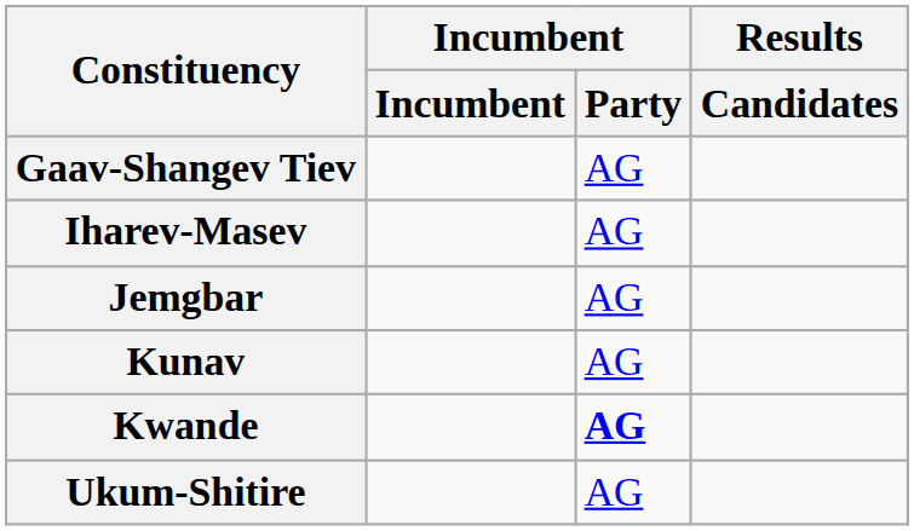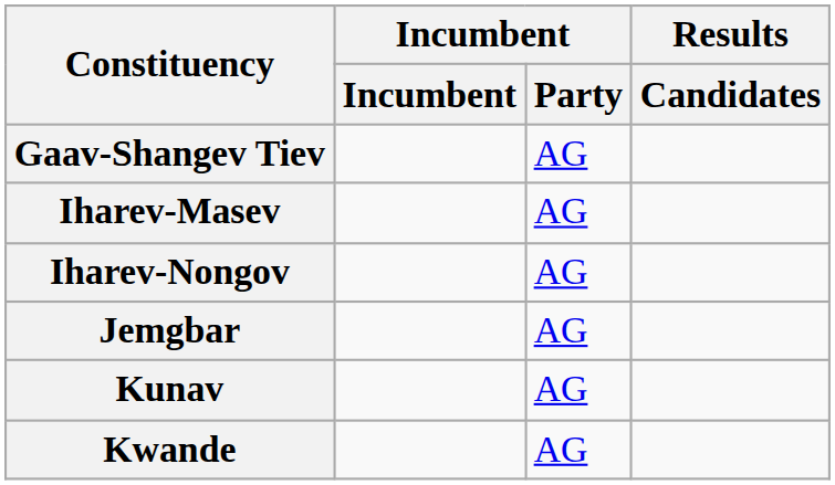 <table class="wikitable sortable">
 <tr>
 <th rowspan="2">Constituency</th>
 <th colspan="2">Incumbent</th>
 <th>Results</th>
 </tr>
 <tr valign="bottom">
 <th>Incumbent</th>
 <th>Party</th>
 <th>Candidates</th>
 </tr>
 <tr>
 <th>Gaav-Shangev Tiev</th>
 <td></td>
 <td><a href='#'>AG</a></td>
 <td nowrap=""></td>
 </tr>
 <tr>
 <th>Iharev-Masev</th>
 <td></td>
 <td><a href='#'>AG</a></td>
 <td nowrap=""></td>
 </tr>
 <tr>
+<th>Iharev-Nongov</th>
+<td></td>
+<td><a href='#'>AG</a></td>
+<td nowrap=""></td>
+</tr>
+<tr>
 <th>Jemgbar</th>
 <td></td>
 <td><a href='#'>AG</a></td>
 <td nowrap=""></td>
 </tr>
 <tr>
 <th>Kunav</th>
 <td></td>
 <td><a href='#'>AG</a></td>
 <td nowrap=""></td>
 </tr>
 <tr>
 <th>Kwande</th>
 <td></td>
-<td><strong><a href='#'>AG</a></strong></td>
-<td nowrap=""></td>
-</tr>
-<tr>
-<th>Ukum-Shitire</th>
-<td></td>
 <td><a href='#'>AG</a></td>
 <td nowrap=""></td>
 </tr>
 </table>
